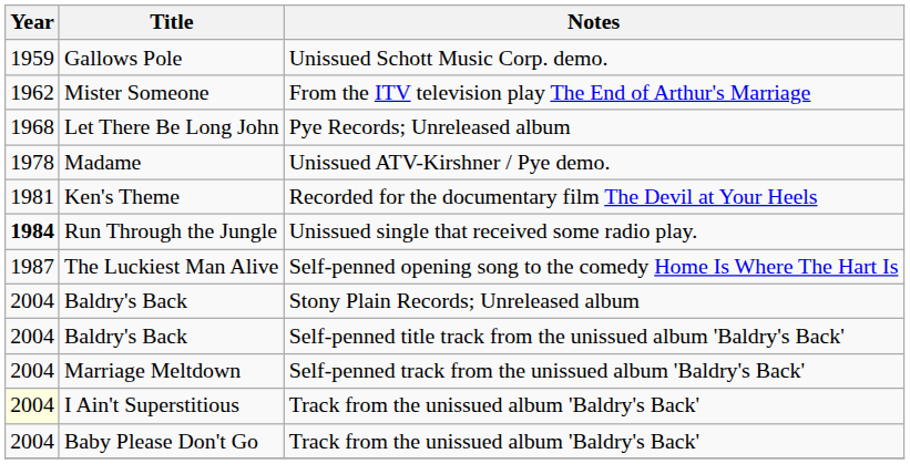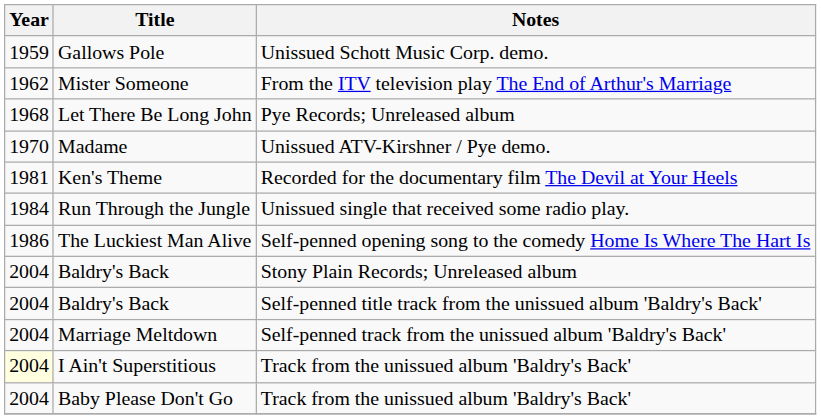 <table class="wikitable">
 <tr>
 <th>Year</th>
 <th>Title</th>
 <th>Notes</th>
 </tr>
 <tr>
 <td>1959</td>
 <td>Gallows Pole</td>
 <td>Unissued Schott Music Corp. demo.</td>
 </tr>
 <tr>
 <td>1962</td>
 <td>Mister Someone</td>
 <td>From the <a href='#'>ITV</a> television play <a href='#'>The End of Arthur's Marriage</a></td>
 </tr>
 <tr>
 <td>1968</td>
 <td>Let There Be Long John</td>
 <td>Pye Records; Unreleased album</td>
 </tr>
 <tr>
-<td>1978</td>
+<td>1970</td>
 <td>Madame</td>
 <td>Unissued ATV-Kirshner / Pye demo.</td>
 </tr>
 <tr>
 <td>1981</td>
 <td>Ken's Theme</td>
 <td>Recorded for the documentary film <a href='#'>The Devil at Your Heels</a></td>
 </tr>
 <tr>
-<td><strong>1984</strong></td>
+<td>1984</td>
 <td>Run Through the Jungle</td>
 <td>Unissued single that received some radio play.</td>
 </tr>
 <tr>
-<td>1987</td>
+<td>1986</td>
 <td>The Luckiest Man Alive</td>
 <td>Self-penned opening song to the comedy <a href='#'>Home Is Where The Hart Is</a></td>
 </tr>
 <tr>
 <td>2004</td>
 <td>Baldry's Back</td>
 <td>Stony Plain Records; Unreleased album</td>
 </tr>
 <tr>
 <td>2004</td>
 <td>Baldry's Back</td>
 <td>Self-penned title track from the unissued album 'Baldry's Back'</td>
 </tr>
 <tr>
 <td>2004</td>
 <td>Marriage Meltdown</td>
 <td>Self-penned track from the unissued album 'Baldry's Back'</td>
 </tr>
 <tr>
 <td style="background: lightyellow;">2004</td>
 <td>I Ain't Superstitious</td>
 <td>Track from the unissued album 'Baldry's Back'</td>
 </tr>
 <tr>
 <td>2004</td>
 <td>Baby Please Don't Go</td>
 <td>Track from the unissued album 'Baldry's Back'</td>
 </tr>
 <tr>
 </tr>
 </table>
